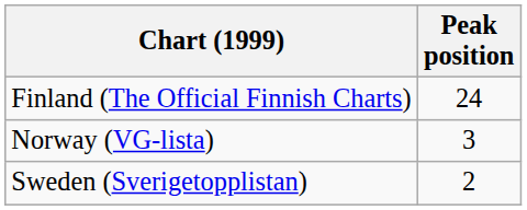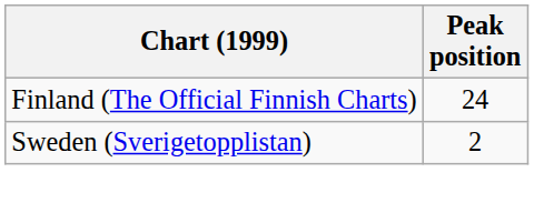 <table class="wikitable">
 <tr>
 <th>Chart (1999)</th>
 <th>Peak<br>position</th>
 </tr>
 <tr>
 <td>Finland (<a href='#'>The Official Finnish Charts</a>)</td>
 <td align="center">24</td>
 </tr>
 <tr>
-<td>Norway (<a href='#'>VG-lista</a>)</td>
-<td align="center">3</td>
-</tr>
-<tr>
 <td>Sweden (<a href='#'>Sverigetopplistan</a>)</td>
 <td align="center">2</td>
 </tr>
 </table>
